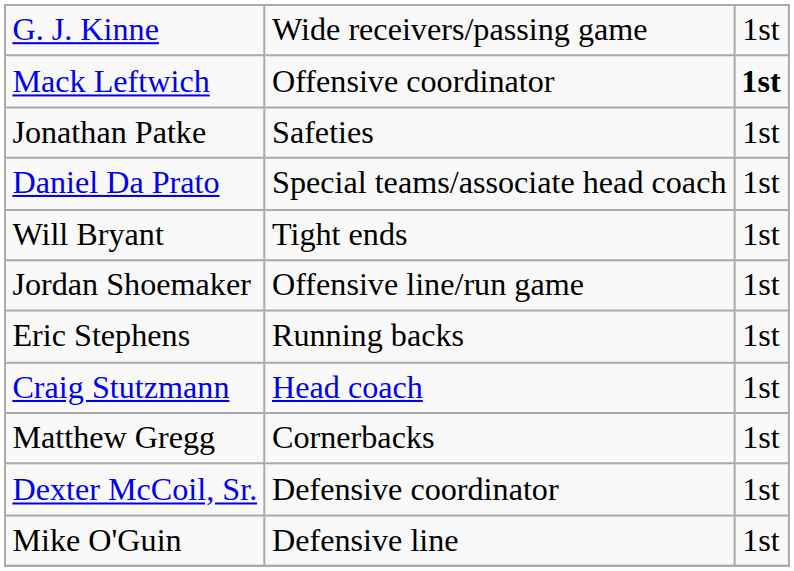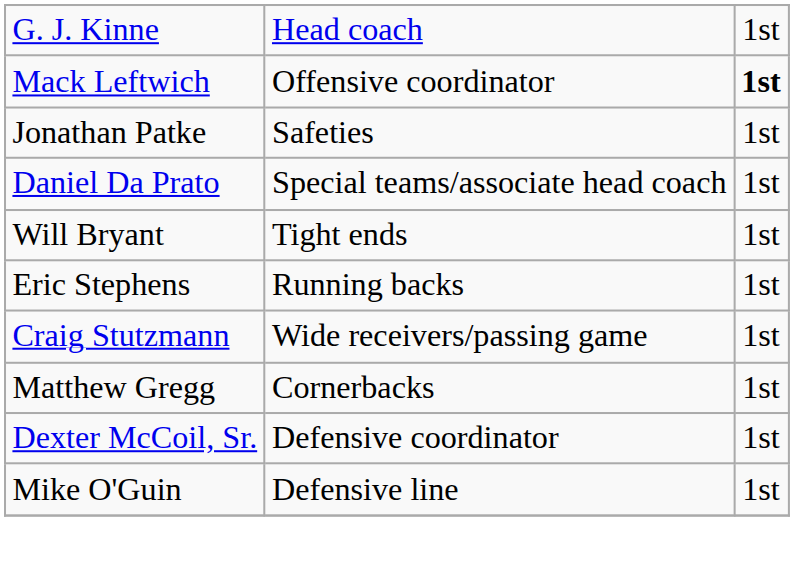 <table class="wikitable">
 <tr>
 </tr>
 <tr>
 <td><a href='#'>G. J. Kinne</a></td>
-<td>Wide receivers/passing game</td>
+<td><a href='#'>Head coach</a></td>
 <td align=center>1st</td>
 </tr>
 <tr>
 <td><a href='#'>Mack Leftwich</a></td>
 <td>Offensive coordinator</td>
 <td align=center><strong>1st</strong></td>
 </tr>
 <tr>
 <td>Jonathan Patke</td>
 <td>Safeties</td>
 <td align=center>1st</td>
 </tr>
 <tr>
 <td><a href='#'>Daniel Da Prato</a></td>
 <td>Special teams/associate head coach</td>
 <td align=center>1st</td>
 </tr>
 <tr>
 <td>Will Bryant</td>
 <td>Tight ends</td>
 <td align=center>1st</td>
 </tr>
 <tr>
-<td>Jordan Shoemaker</td>
-<td>Offensive line/run game</td>
-<td align=center>1st</td>
-</tr>
-<tr>
 <td>Eric Stephens</td>
 <td>Running backs</td>
 <td align=center>1st</td>
 </tr>
 <tr>
 <td><a href='#'>Craig Stutzmann</a></td>
-<td><a href='#'>Head coach</a></td>
+<td>Wide receivers/passing game</td>
 <td align=center>1st</td>
 </tr>
 <tr>
 <td>Matthew Gregg</td>
 <td>Cornerbacks</td>
 <td align=center>1st</td>
 </tr>
 <tr>
 <td><a href='#'>Dexter McCoil, Sr.</a></td>
 <td>Defensive coordinator</td>
 <td align=center>1st</td>
 </tr>
 <tr>
 <td>Mike O'Guin</td>
 <td>Defensive line</td>
 <td align=center>1st</td>
 </tr>
 <tr>
 </tr>
 </table>
